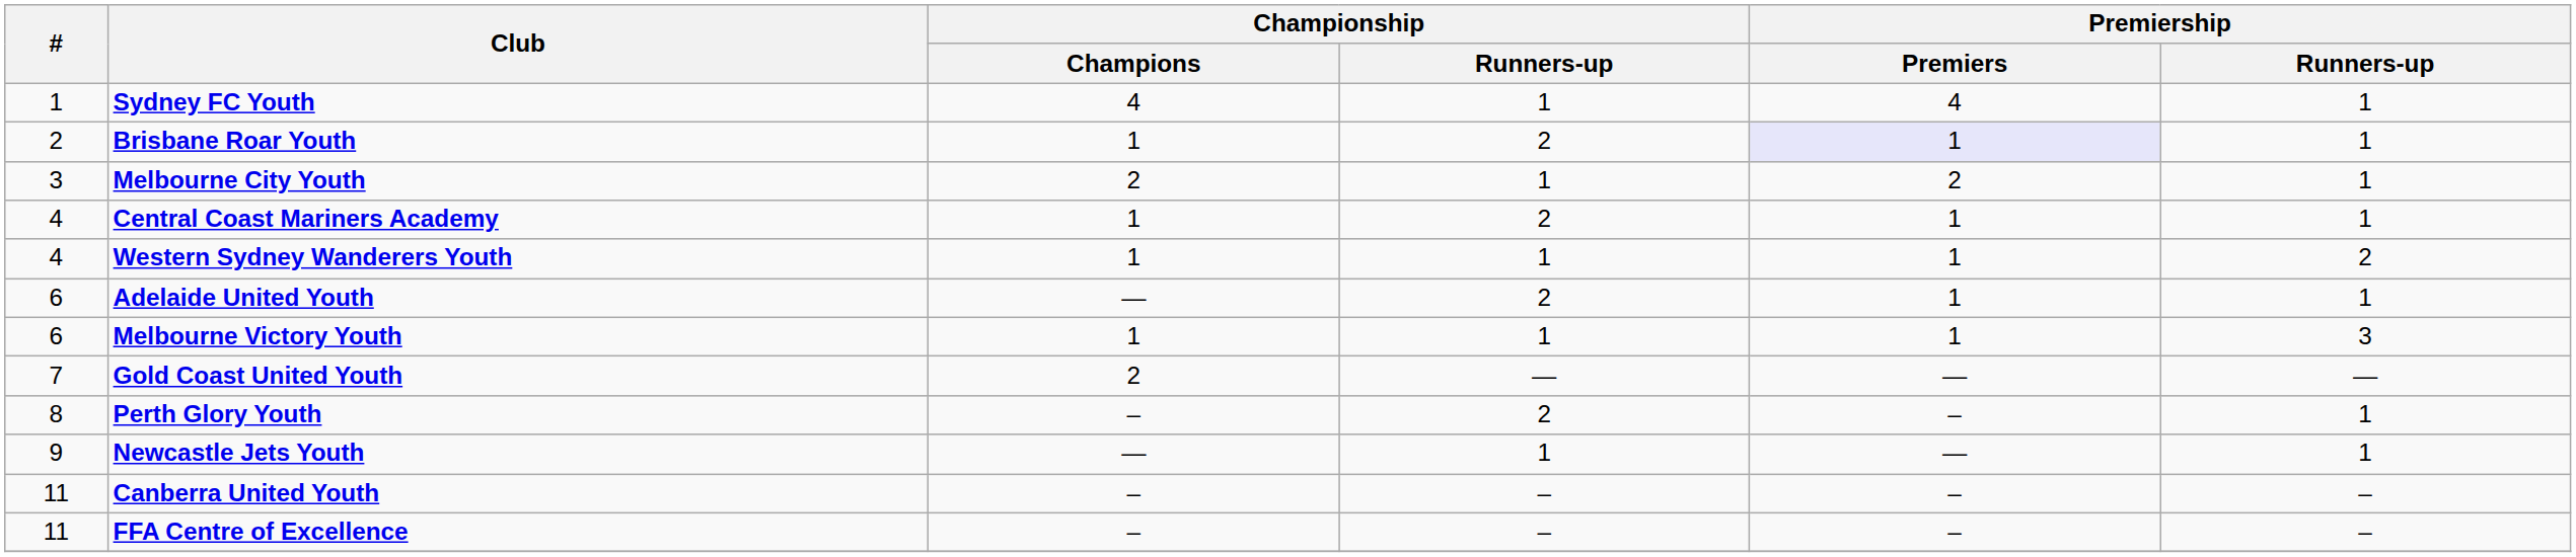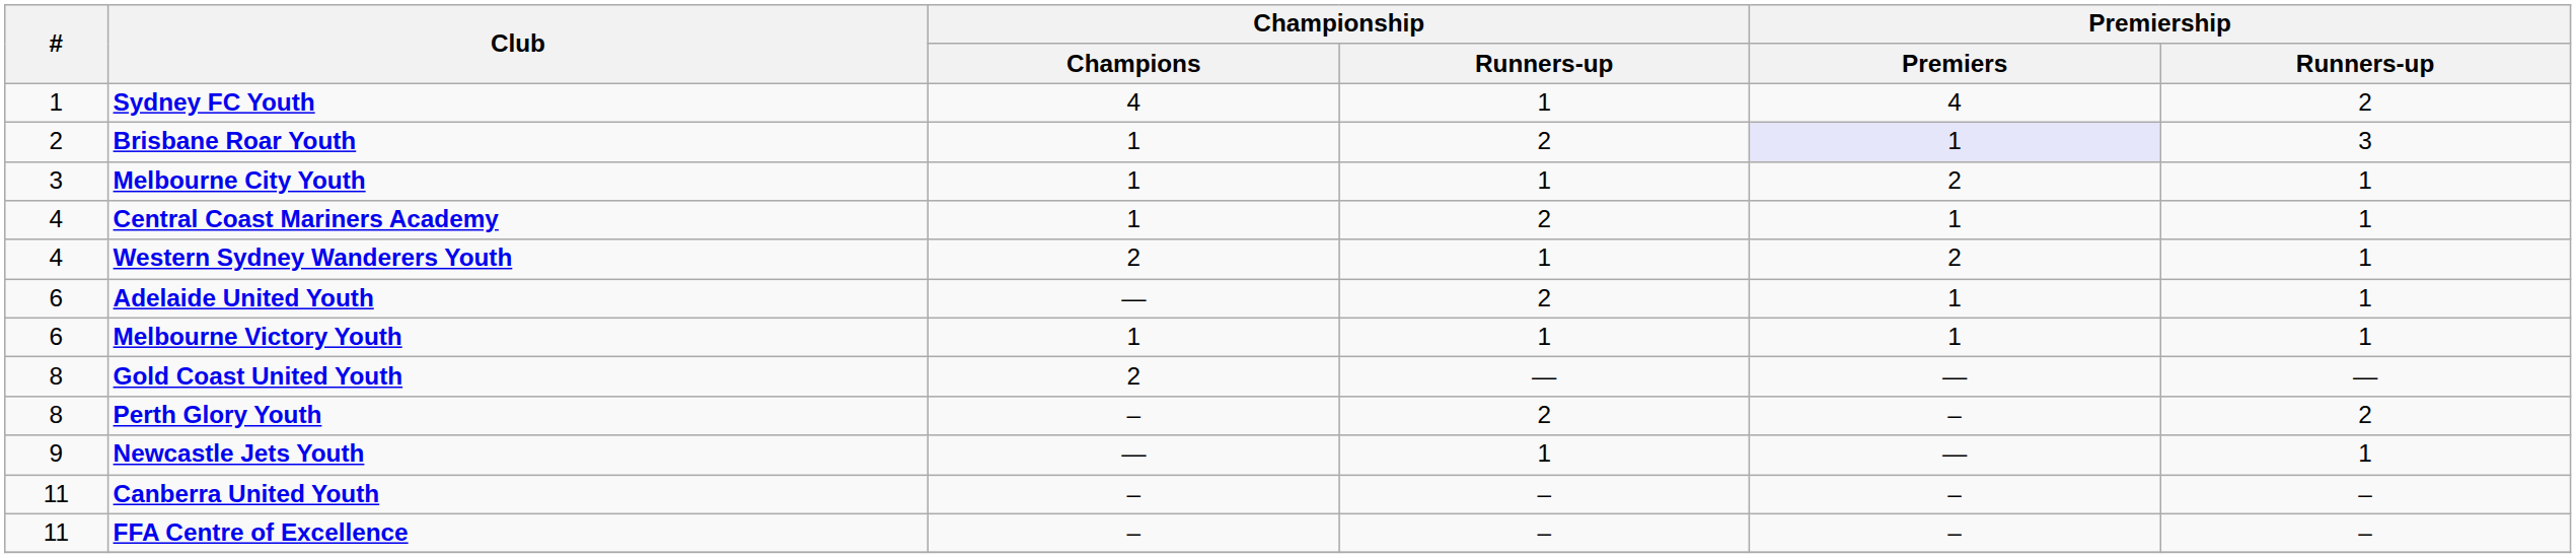 <table class="wikitable" style="text-align: center;">
 <tr>
 <th rowspan=2 width=2%>#</th>
 <th rowspan=2 width=16%>Club</th>
 <th colspan=2 width=16%>Championship</th>
 <th colspan=2 width=16%>Premiership</th>
 </tr>
 <tr>
 <th width=8%>Champions</th>
 <th width=8%>Runners-up</th>
 <th width=8%>Premiers</th>
 <th width=8%>Runners-up</th>
 </tr>
 <tr>
 <td>1</td>
 <td align="left"><strong><a href='#'>Sydney FC Youth</a></strong></td>
 <td>4</td>
 <td>1</td>
 <td>4</td>
-<td>1</td>
+<td>2</td>
 </tr>
 <tr>
 <td>2</td>
 <td align="left"><strong><a href='#'>Brisbane Roar Youth</a></strong></td>
 <td>1</td>
 <td>2</td>
 <td style="background: lavender;">1</td>
-<td>1</td>
+<td>3</td>
 </tr>
 <tr>
 <td>3</td>
 <td align="left"><strong><a href='#'>Melbourne City Youth</a></strong></td>
-<td>2</td>
+<td>1</td>
 <td>1</td>
 <td>2</td>
 <td>1</td>
 </tr>
 <tr>
 <td>4</td>
 <td align="left"><strong><a href='#'>Central Coast Mariners Academy</a></strong></td>
 <td>1</td>
 <td>2</td>
 <td>1</td>
 <td>1</td>
 </tr>
 <tr>
 <td>4</td>
 <td align="left"><strong><a href='#'>Western Sydney Wanderers Youth</a></strong></td>
-<td>1</td>
-<td>1</td>
+<td>2</td>
 <td>1</td>
 <td>2</td>
+<td>1</td>
 </tr>
 <tr>
 <td>6</td>
 <td align="left"><strong><a href='#'>Adelaide United Youth</a></strong></td>
 <td>—</td>
 <td>2</td>
 <td>1</td>
 <td>1</td>
 </tr>
 <tr>
 <td>6</td>
 <td align="left"><strong><a href='#'>Melbourne Victory Youth</a></strong></td>
 <td>1</td>
 <td>1</td>
 <td>1</td>
-<td>3</td>
+<td>1</td>
 </tr>
 <tr>
-<td>7</td>
+<td>8</td>
 <td align="left"><strong><a href='#'>Gold Coast United Youth</a></strong></td>
 <td>2</td>
 <td>—</td>
 <td>—</td>
 <td>—</td>
 </tr>
 <tr>
 <td>8</td>
 <td align="left"><strong><a href='#'>Perth Glory Youth</a></strong></td>
 <td>–</td>
 <td>2</td>
 <td>–</td>
-<td>1</td>
+<td>2</td>
 </tr>
 <tr>
 <td>9</td>
 <td align="left"><strong><a href='#'>Newcastle Jets Youth</a></strong></td>
 <td>—</td>
 <td>1</td>
 <td>—</td>
 <td>1</td>
 </tr>
 <tr>
 <td>11</td>
 <td align="left"><strong><a href='#'>Canberra United Youth</a></strong></td>
 <td>–</td>
 <td>–</td>
 <td>–</td>
 <td>–</td>
 </tr>
 <tr>
 <td>11</td>
 <td align="left"><strong><a href='#'>FFA Centre of Excellence</a></strong></td>
 <td>–</td>
 <td>–</td>
 <td>–</td>
 <td>–</td>
 </tr>
 <tr>
 </tr>
 </table>
